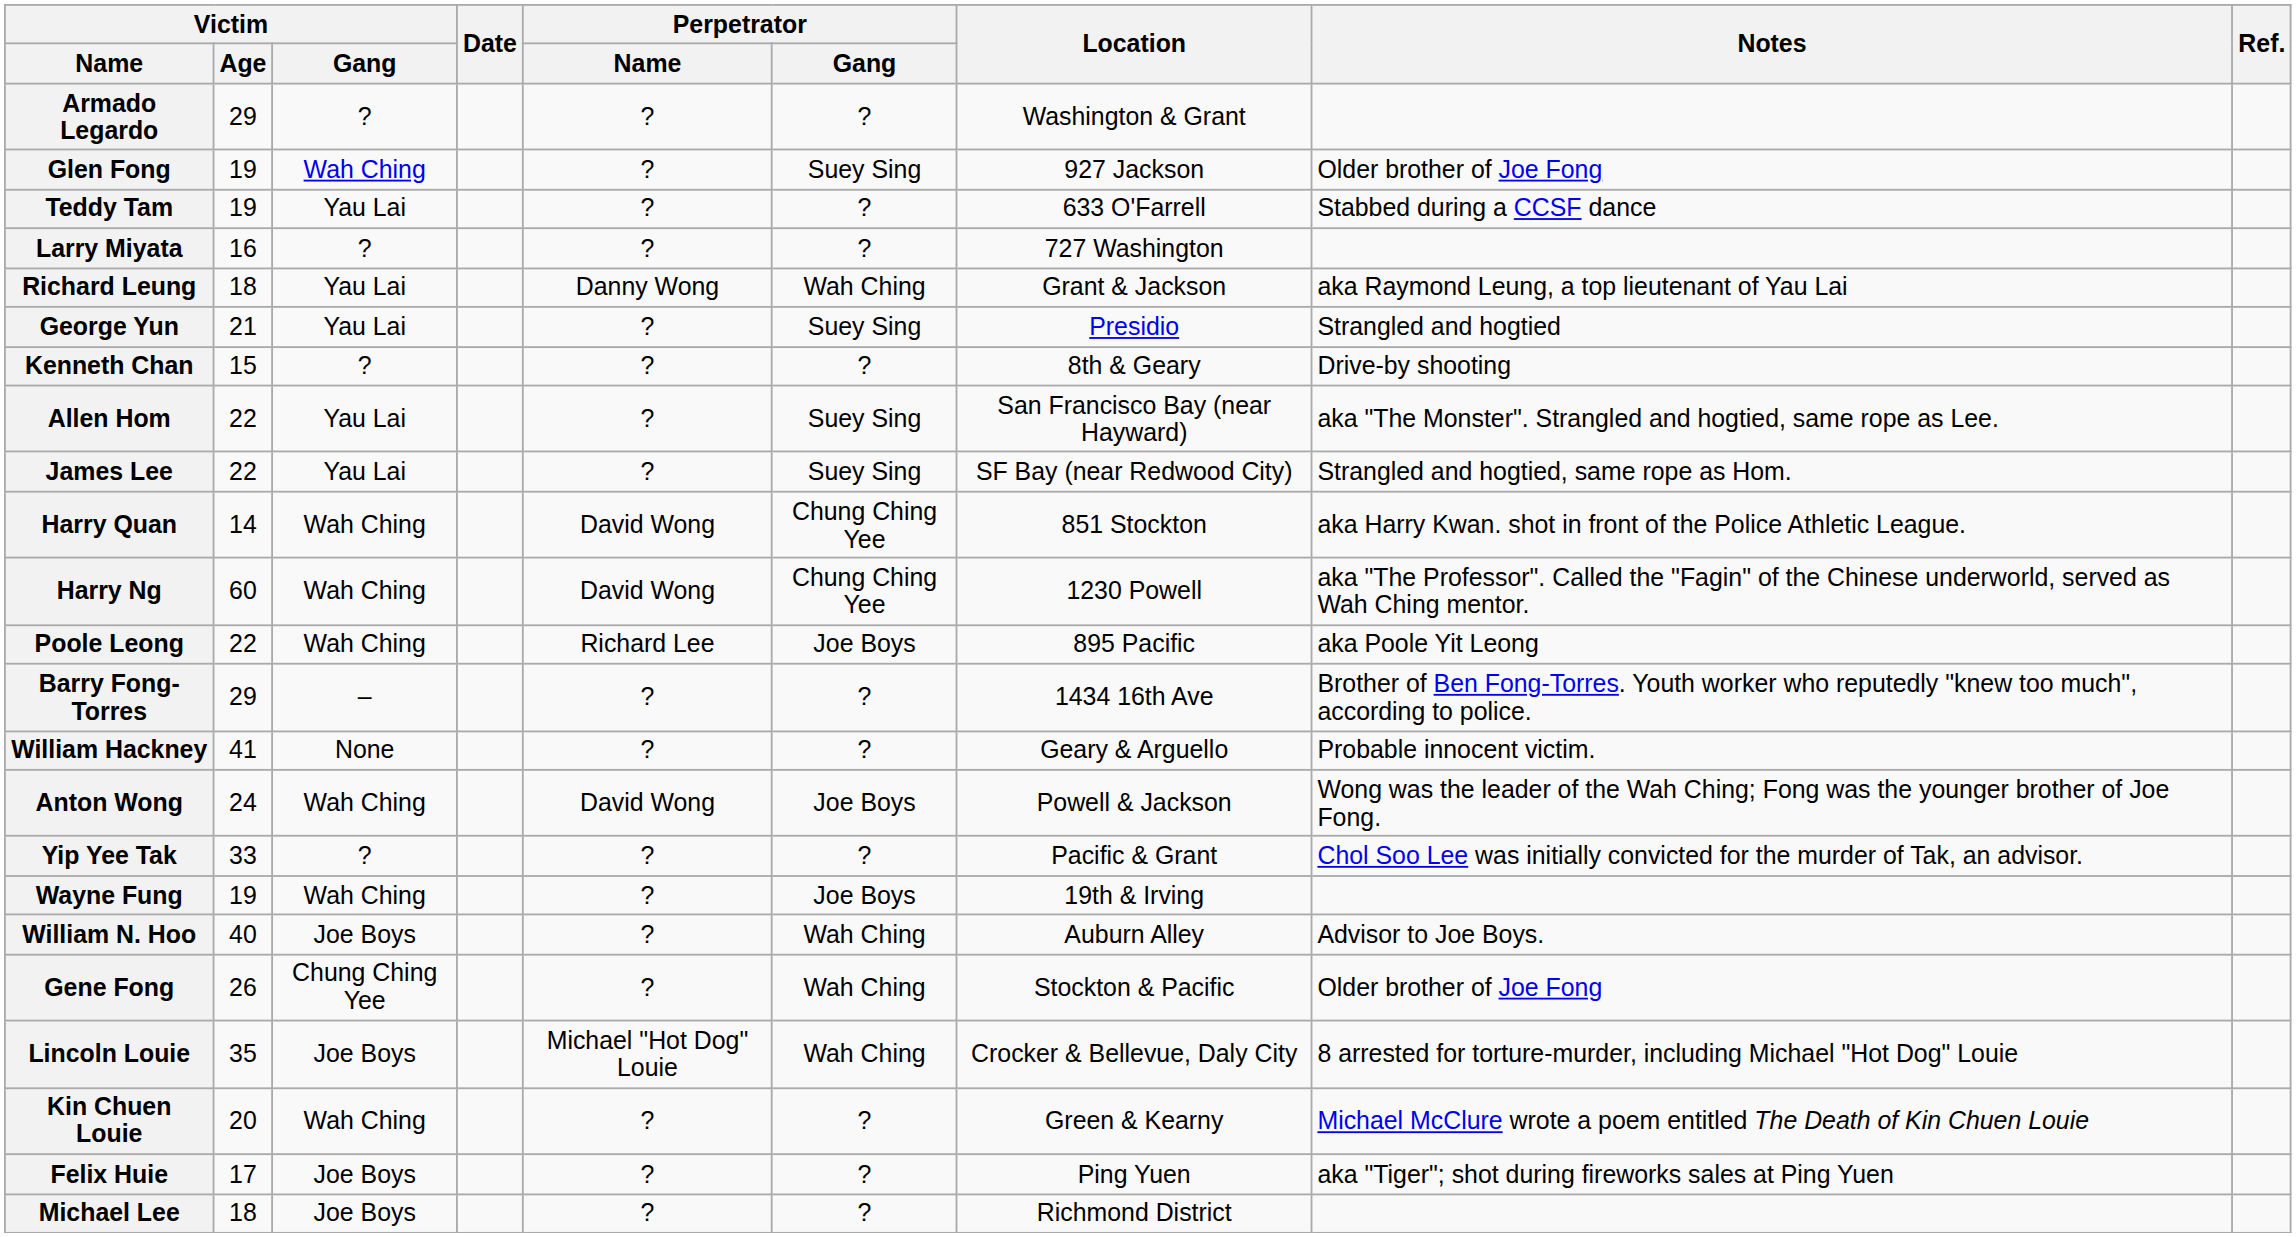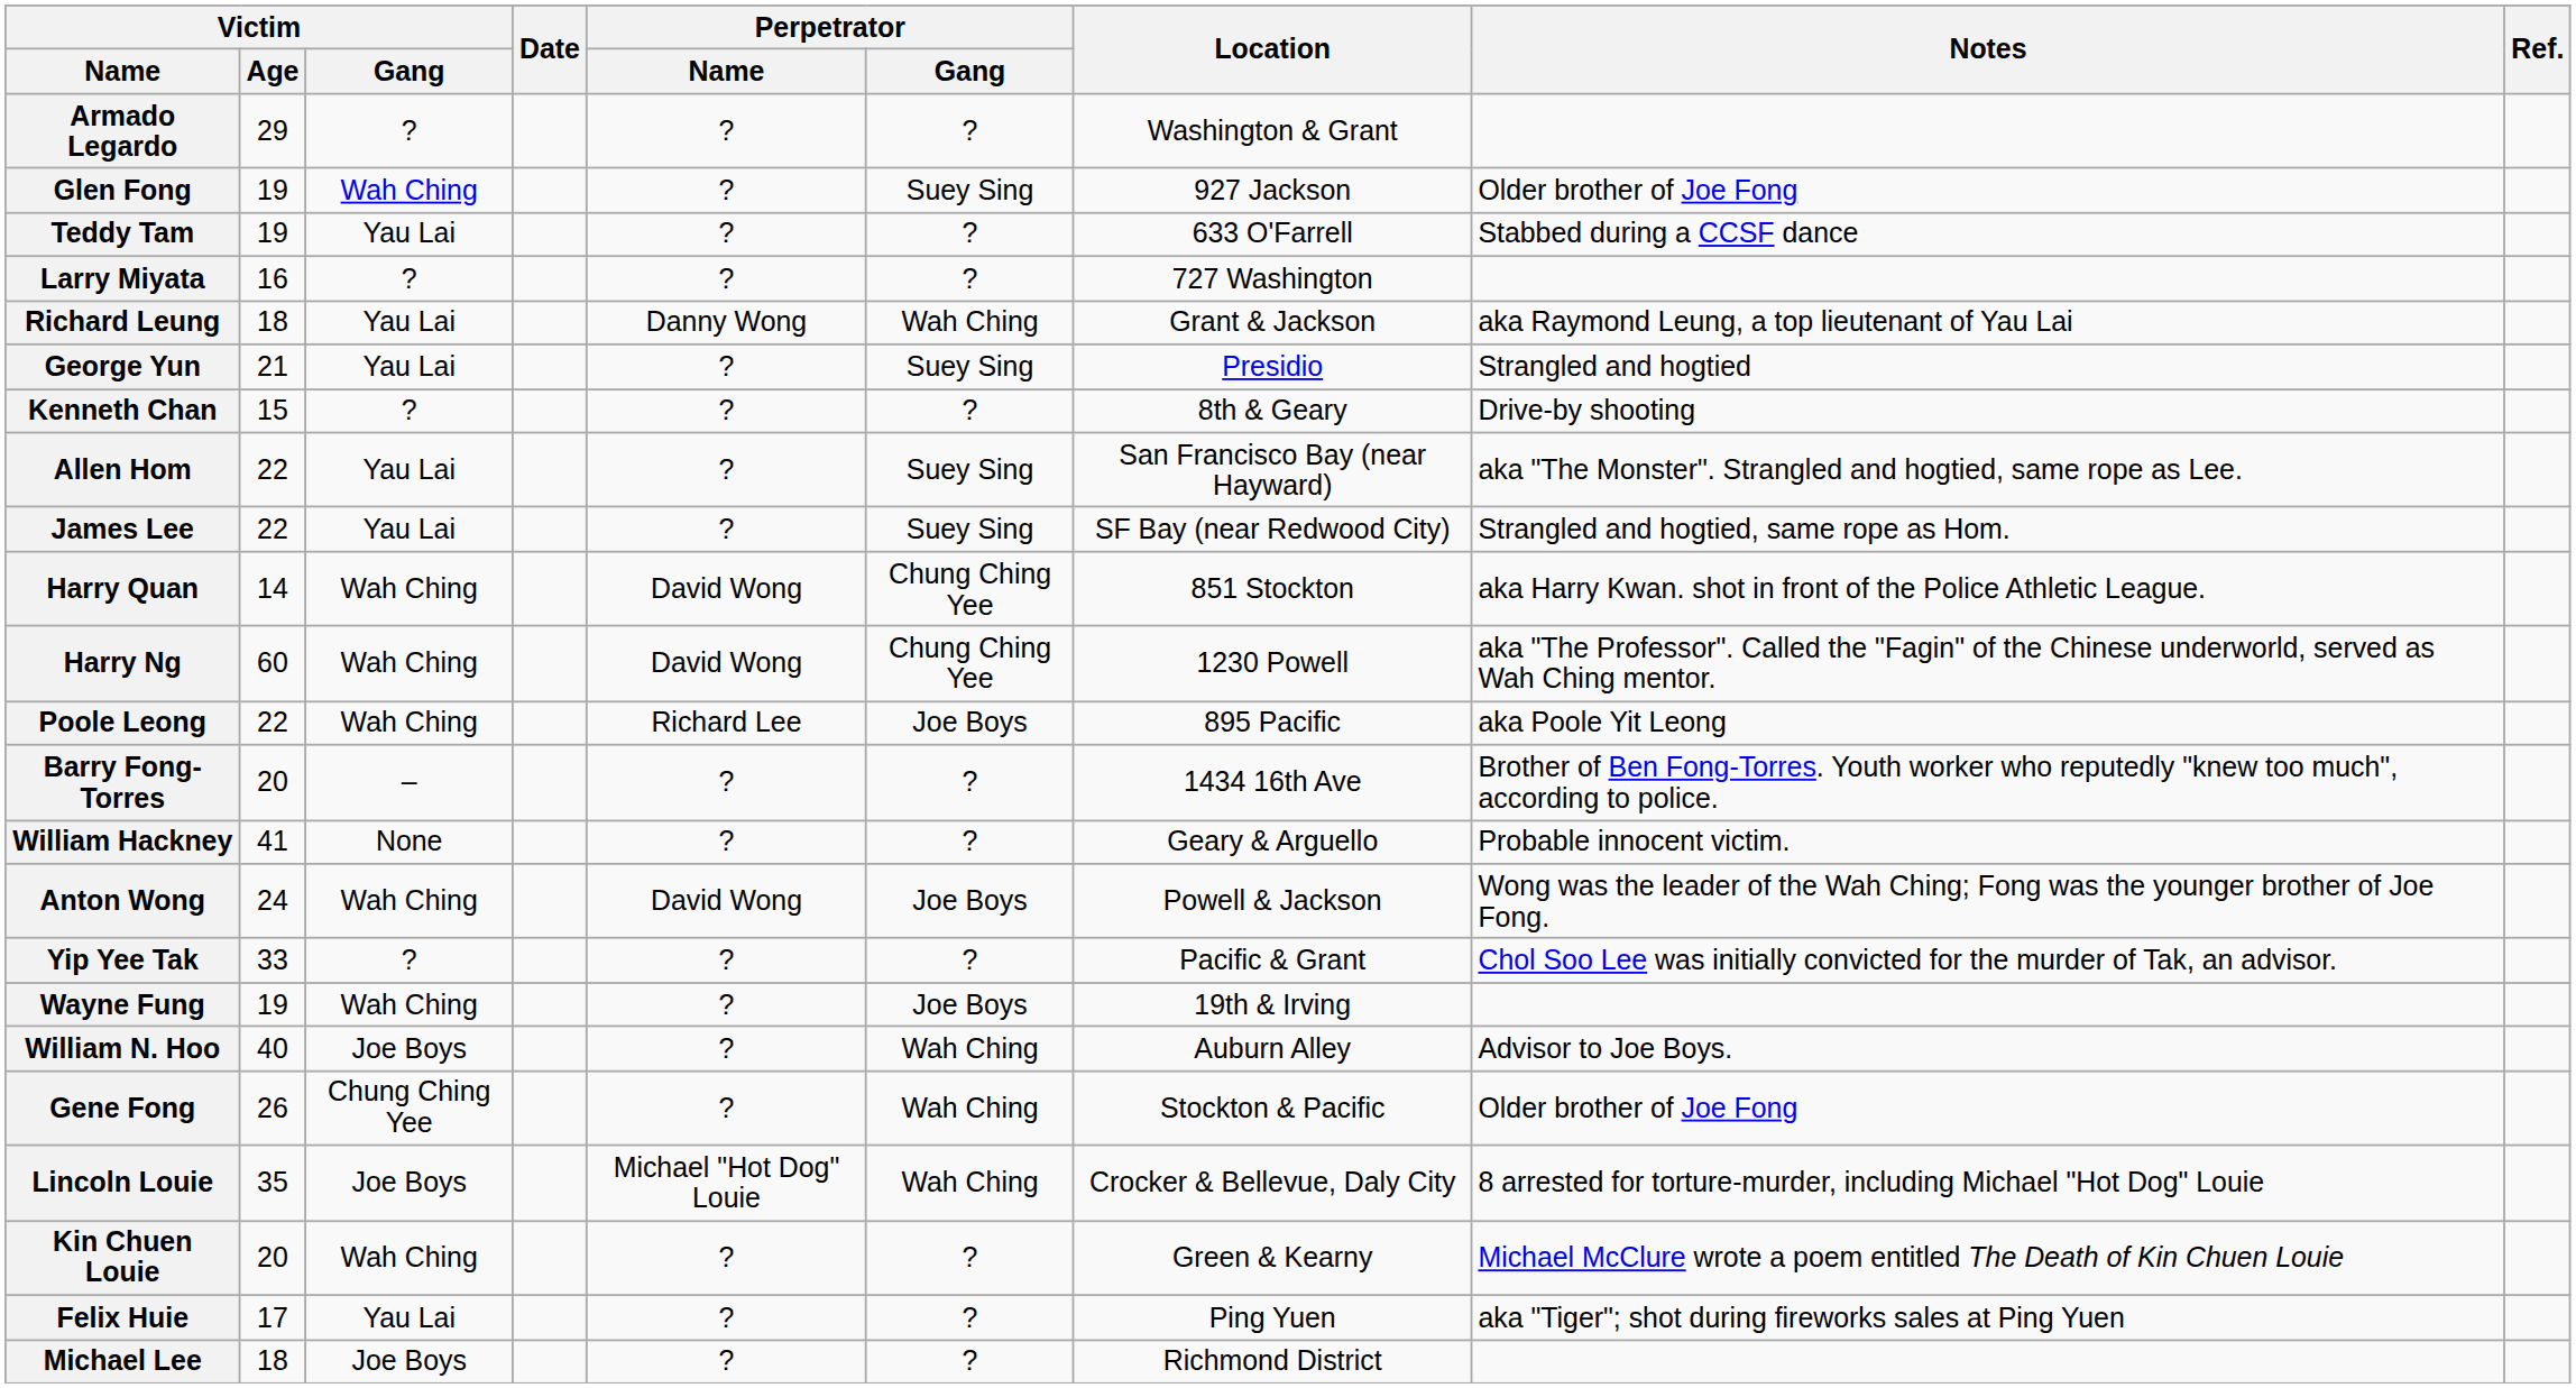 <table class="wikitable sortable" style="text-align:center;font-size:85%;">
 <tr>
 <th colspan=3>Victim</th>
 <th rowspan=2>Date</th>
 <th colspan=2>Perpetrator</th>
 <th rowspan=2>Location</th>
 <th rowspan=2 class="unsortable">Notes</th>
 <th rowspan=2 class="unsortable">Ref.</th>
 </tr>
 <tr>
 <th>Name</th>
 <th>Age</th>
 <th>Gang</th>
 <th>Name</th>
 <th>Gang</th>
 </tr>
 <tr>
 <th data-sort-value="Legardo">Armado Legardo</th>
 <td>29</td>
 <td>?</td>
 <td></td>
 <td>?</td>
 <td>?</td>
 <td>Washington & Grant</td>
 <td style="text-align:left;"></td>
 <td></td>
 </tr>
 <tr>
 <th data-sort-value="Fong, Glen">Glen Fong</th>
 <td>19</td>
 <td><a href='#'>Wah Ching</a></td>
 <td></td>
 <td>?</td>
 <td>Suey Sing</td>
 <td>927 Jackson</td>
 <td style="text-align:left;">Older brother of <a href='#'>Joe Fong</a></td>
 <td></td>
 </tr>
 <tr>
 <th data-sort-value="Tam, Teddy">Teddy Tam</th>
 <td>19</td>
 <td>Yau Lai</td>
 <td></td>
 <td>?</td>
 <td>?</td>
 <td>633 O'Farrell</td>
 <td style="text-align:left;">Stabbed during a <a href='#'>CCSF</a> dance</td>
 <td></td>
 </tr>
 <tr>
 <th data-sort-value="Miyata">Larry Miyata</th>
 <td>16</td>
 <td>?</td>
 <td></td>
 <td>?</td>
 <td>?</td>
 <td>727 Washington</td>
 <td style="text-align:left;"></td>
 <td></td>
 </tr>
 <tr>
 <th data-sort-value="Leung">Richard Leung</th>
 <td>18</td>
 <td>Yau Lai</td>
 <td></td>
 <td>Danny Wong</td>
 <td>Wah Ching</td>
 <td>Grant & Jackson</td>
 <td style="text-align:left;">aka Raymond Leung, a top lieutenant of Yau Lai</td>
 <td></td>
 </tr>
 <tr>
 <th data-sort-value="Yun">George Yun</th>
 <td>21</td>
 <td>Yau Lai</td>
 <td></td>
 <td>?</td>
 <td>Suey Sing</td>
 <td><a href='#'>Presidio</a></td>
 <td style="text-align:left;">Strangled and hogtied</td>
 <td></td>
 </tr>
 <tr>
 <th data-sort-value="Chan">Kenneth Chan</th>
 <td>15</td>
 <td>?</td>
 <td></td>
 <td>?</td>
 <td>?</td>
 <td>8th & Geary</td>
 <td style="text-align:left;">Drive-by shooting</td>
 <td></td>
 </tr>
 <tr>
 <th data-sort-value="Hom">Allen Hom</th>
 <td>22</td>
 <td>Yau Lai</td>
 <td></td>
 <td>?</td>
 <td>Suey Sing</td>
 <td>San Francisco Bay (near Hayward)</td>
 <td style="text-align:left;">aka "The Monster". Strangled and hogtied, same rope as Lee.</td>
 <td></td>
 </tr>
 <tr>
 <th data-sort-value="Lee">James Lee</th>
 <td>22</td>
 <td>Yau Lai</td>
 <td></td>
 <td>?</td>
 <td>Suey Sing</td>
 <td>SF Bay (near Redwood City)</td>
 <td style="text-align:left;">Strangled and hogtied, same rope as Hom.</td>
 <td></td>
 </tr>
 <tr>
 <th data-sort-value="Quan">Harry Quan</th>
 <td>14</td>
 <td>Wah Ching</td>
 <td></td>
 <td>David Wong</td>
 <td>Chung Ching Yee</td>
 <td>851 Stockton</td>
 <td style="text-align:left;">aka Harry Kwan. shot in front of the Police Athletic League.</td>
 <td></td>
 </tr>
 <tr>
 <th data-sort-value="Ng">Harry Ng</th>
 <td>60</td>
 <td>Wah Ching</td>
 <td></td>
 <td>David Wong</td>
 <td>Chung Ching Yee</td>
 <td>1230 Powell</td>
 <td style="text-align:left;">aka "The Professor". Called the "Fagin" of the Chinese underworld, served as Wah Ching mentor.</td>
 <td></td>
 </tr>
 <tr>
 <th data-sort-value="Leong">Poole Leong</th>
 <td>22</td>
 <td>Wah Ching</td>
 <td></td>
 <td data-sort-value="Lee">Richard Lee</td>
 <td>Joe Boys</td>
 <td>895 Pacific</td>
 <td style="text-align:left;">aka Poole Yit Leong</td>
 <td></td>
 </tr>
 <tr>
 <th data-sort-value="Fong-Torres">Barry Fong-Torres</th>
-<td>29</td>
+<td>20</td>
 <td>–</td>
 <td></td>
 <td>?</td>
 <td>?</td>
 <td>1434 16th Ave</td>
 <td style="text-align:left;">Brother of <a href='#'>Ben Fong-Torres</a>. Youth worker who reputedly "knew too much", according to police.</td>
 <td></td>
 </tr>
 <tr>
 <th data-sort-value="Hackney">William Hackney</th>
 <td>41</td>
 <td>None</td>
 <td></td>
 <td>?</td>
 <td>?</td>
 <td>Geary & Arguello</td>
 <td style="text-align:left;">Probable innocent victim.</td>
 <td></td>
 </tr>
 <tr>
 <th data-sort-value="Wong">Anton Wong</th>
 <td>24</td>
 <td>Wah Ching</td>
 <td></td>
 <td>David Wong</td>
 <td>Joe Boys</td>
 <td>Powell & Jackson</td>
 <td style="text-align:left;">Wong was the leader of the Wah Ching; Fong was the younger brother of Joe Fong.</td>
 <td></td>
 </tr>
 <tr>
 <th data-sort-value="Tak">Yip Yee Tak</th>
 <td>33</td>
 <td>?</td>
 <td></td>
 <td>?</td>
 <td>?</td>
 <td>Pacific & Grant</td>
 <td style="text-align:left;"><a href='#'>Chol Soo Lee</a> was initially convicted for the murder of Tak, an advisor.</td>
 <td></td>
 </tr>
 <tr>
 <th data-sort-value="Fung">Wayne Fung</th>
 <td>19</td>
 <td>Wah Ching</td>
 <td></td>
 <td>?</td>
 <td>Joe Boys</td>
 <td>19th & Irving</td>
 <td style="text-align:left;"></td>
 <td></td>
 </tr>
 <tr>
 <th data-sort-value="Hoo">William N. Hoo</th>
 <td>40</td>
 <td>Joe Boys</td>
 <td></td>
 <td>?</td>
 <td>Wah Ching</td>
 <td>Auburn Alley</td>
 <td style="text-align:left;">Advisor to Joe Boys.</td>
 <td></td>
 </tr>
 <tr>
 <th data-sort-value="Fong, Gene">Gene Fong</th>
 <td>26</td>
 <td>Chung Ching Yee</td>
 <td></td>
 <td>?</td>
 <td>Wah Ching</td>
 <td>Stockton & Pacific</td>
 <td style="text-align:left;">Older brother of <a href='#'>Joe Fong</a></td>
 <td></td>
 </tr>
 <tr>
 <th data-sort-value="Louie, Lincoln">Lincoln Louie</th>
 <td>35</td>
 <td>Joe Boys</td>
 <td></td>
 <td>Michael "Hot Dog" Louie</td>
 <td>Wah Ching</td>
 <td>Crocker & Bellevue, Daly City</td>
 <td style="text-align:left;">8 arrested for torture-murder, including Michael "Hot Dog" Louie</td>
 <td></td>
 </tr>
 <tr>
 <th data-sort-value="Louie, Kin">Kin Chuen Louie</th>
 <td>20</td>
 <td>Wah Ching</td>
 <td></td>
 <td>?</td>
 <td>?</td>
 <td>Green & Kearny</td>
 <td style="text-align:left;"><a href='#'>Michael McClure</a> wrote a poem entitled <em>The Death of Kin Chuen Louie</em></td>
 <td></td>
 </tr>
 <tr>
 <th data-sort-value="Huie">Felix Huie</th>
 <td>17</td>
-<td>Joe Boys</td>
+<td>Yau Lai</td>
 <td></td>
 <td>?</td>
 <td>?</td>
 <td>Ping Yuen</td>
 <td style="text-align:left;">aka "Tiger"; shot during fireworks sales at Ping Yuen</td>
 <td></td>
 </tr>
 <tr>
 <th data-sort-value="Lee, Michael">Michael Lee</th>
 <td>18</td>
 <td>Joe Boys</td>
 <td></td>
 <td>?</td>
 <td>?</td>
 <td>Richmond District</td>
 <td style="text-align:left;"></td>
 <td></td>
 </tr>
 </table>
